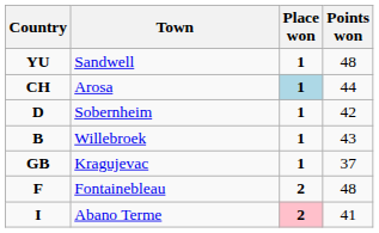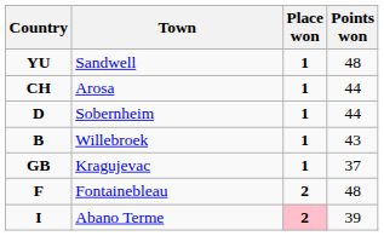 <table class="wikitable">
 <tr>
 <th width="25">Country</th>
 <th width="200">Town</th>
 <th width="25">Place won</th>
 <th width="25">Points won</th>
 </tr>
 <tr>
 <td align="center"><strong>YU</strong></td>
 <td align="left"><a href='#'>Sandwell</a></td>
 <td align="center"><strong>1</strong></td>
 <td align="center">48</td>
 </tr>
 <tr>
 <td align="center"><strong>CH</strong></td>
 <td align="left"><a href='#'>Arosa</a></td>
-<td align="center" style="background: lightblue;"><strong>1</strong></td>
+<td align="center"><strong>1</strong></td>
 <td align="center">44</td>
 </tr>
 <tr>
 <td align="center"><strong>D</strong></td>
 <td align="left"><a href='#'>Sobernheim</a></td>
 <td align="center"><strong>1</strong></td>
-<td align="center">42</td>
+<td align="center">44</td>
 </tr>
 <tr>
 <td align="center"><strong>B</strong></td>
 <td align="left"><a href='#'>Willebroek</a></td>
 <td align="center"><strong>1</strong></td>
 <td align="center">43</td>
 </tr>
 <tr>
 <td align="center"><strong>GB</strong></td>
 <td align="left"><a href='#'>Kragujevac</a></td>
 <td align="center"><strong>1</strong></td>
 <td align="center">37</td>
 </tr>
 <tr>
 <td align="center"><strong>F</strong></td>
 <td align="left"><a href='#'>Fontainebleau</a></td>
 <td align="center"><strong>2</strong></td>
 <td align="center">48</td>
 </tr>
 <tr>
 <td align="center"><strong>I</strong></td>
 <td align="left"><a href='#'>Abano Terme</a></td>
 <td align="center" style="background: pink;"><strong>2</strong></td>
-<td align="center">41</td>
+<td align="center">39</td>
 </tr>
 </table>
